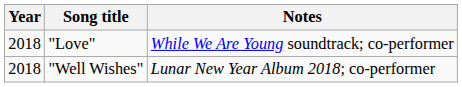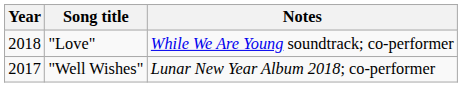 <table class="wikitable sortable">
 <tr>
 <th>Year</th>
 <th>Song title</th>
 <th class="unsortable">Notes</th>
 </tr>
 <tr>
 <td>2018</td>
 <td>"Love"</td>
 <td><em><a href='#'>While We Are Young</a></em> soundtrack; co-performer</td>
 </tr>
 <tr>
-<td>2018</td>
+<td>2017</td>
 <td>"Well Wishes"</td>
 <td><em>Lunar New Year Album 2018</em>; co-performer</td>
 </tr>
 </table>
